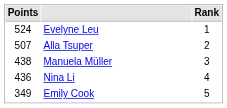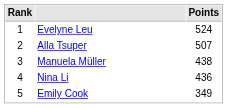 <table cellspacing="1" cellpadding="3" style="border:1px solid #AAAAAA;font-size:86%">
 <tr bgcolor="#E4E4E4">
+<th style="border-bottom:1px solid #AAAAAA" width=10>Rank</th>
+<th style="border-bottom:1px solid #AAAAAA" width=200></th>
 <th style="border-bottom:1px solid #AAAAAA" width=20>Points</th>
-<th style="border-bottom:1px solid #AAAAAA" width=200></th>
-<th style="border-bottom:1px solid #AAAAAA" width=10>Rank</th>
 </tr>
 <tr>
+<td align="center">1</td>
+<td> <a href='#'>Evelyne Leu</a></td>
 <td align=center>524</td>
-<td> <a href='#'>Evelyne Leu</a></td>
-<td align="center">1</td>
 </tr>
 <tr>
+<td align="center">2</td>
+<td> <a href='#'>Alla Tsuper</a></td>
 <td align=center>507</td>
-<td> <a href='#'>Alla Tsuper</a></td>
-<td align="center">2</td>
 </tr>
 <tr>
+<td align="center">3</td>
+<td> <a href='#'>Manuela Müller</a></td>
 <td align=center>438</td>
-<td> <a href='#'>Manuela Müller</a></td>
-<td align="center">3</td>
 </tr>
 <tr>
+<td align="center">4</td>
+<td> <a href='#'>Nina Li</a></td>
 <td align=center>436</td>
-<td> <a href='#'>Nina Li</a></td>
-<td align="center">4</td>
 </tr>
 <tr>
+<td align="center">5</td>
+<td> <a href='#'>Emily Cook</a></td>
 <td align=center>349</td>
-<td> <a href='#'>Emily Cook</a></td>
-<td align="center">5</td>
 </tr>
 </table>
